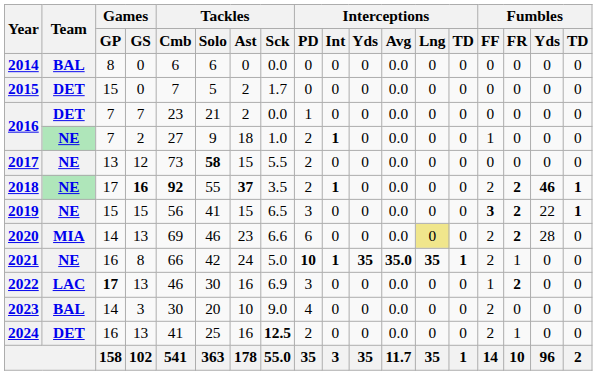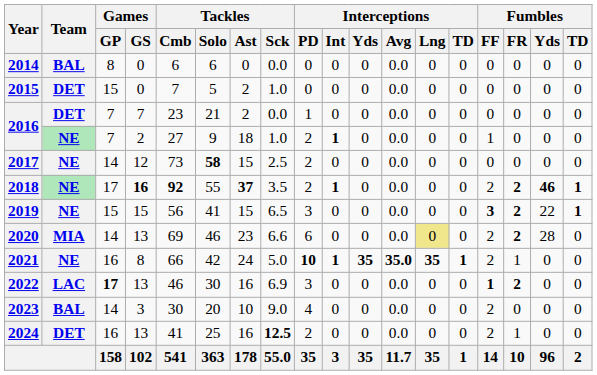 <table class= "wikitable" style="text-align: center;">
 <tr>
 <th rowspan="2">Year</th>
 <th rowspan="2">Team</th>
 <th colspan="2">Games</th>
 <th colspan="4">Tackles</th>
 <th colspan="6">Interceptions</th>
 <th colspan="4">Fumbles</th>
 </tr>
 <tr>
 <th>GP</th>
 <th>GS</th>
 <th>Cmb</th>
 <th>Solo</th>
 <th>Ast</th>
 <th>Sck</th>
 <th>PD</th>
 <th>Int</th>
 <th>Yds</th>
 <th>Avg</th>
 <th>Lng</th>
 <th>TD</th>
 <th>FF</th>
 <th>FR</th>
 <th>Yds</th>
 <th>TD</th>
 </tr>
 <tr>
 <th><a href='#'>2014</a></th>
 <th><a href='#'>BAL</a></th>
 <td>8</td>
 <td>0</td>
 <td>6</td>
 <td>6</td>
 <td>0</td>
 <td>0.0</td>
 <td>0</td>
 <td>0</td>
 <td>0</td>
 <td>0.0</td>
 <td>0</td>
 <td>0</td>
 <td>0</td>
 <td>0</td>
 <td>0</td>
 <td>0</td>
 </tr>
 <tr>
 <th><a href='#'>2015</a></th>
 <th><a href='#'>DET</a></th>
 <td>15</td>
 <td>0</td>
 <td>7</td>
 <td>5</td>
 <td>2</td>
-<td>1.7</td>
+<td>1.0</td>
 <td>0</td>
 <td>0</td>
 <td>0</td>
 <td>0.0</td>
 <td>0</td>
 <td>0</td>
 <td>0</td>
 <td>0</td>
 <td>0</td>
 <td>0</td>
 </tr>
 <tr>
 <th rowspan="2"><a href='#'>2016</a></th>
 <th><a href='#'>DET</a></th>
 <td>7</td>
 <td>7</td>
 <td>23</td>
 <td>21</td>
 <td>2</td>
 <td>0.0</td>
 <td>1</td>
 <td>0</td>
 <td>0</td>
 <td>0.0</td>
 <td>0</td>
 <td>0</td>
 <td>0</td>
 <td>0</td>
 <td>0</td>
 <td>0</td>
 </tr>
 <tr>
 <th style="background:#afe6ba; width:3em;"><a href='#'>NE</a></th>
 <td>7</td>
 <td>2</td>
 <td>27</td>
 <td>9</td>
 <td>18</td>
 <td>1.0</td>
 <td>2</td>
 <td><strong>1</strong></td>
 <td>0</td>
 <td>0.0</td>
 <td>0</td>
 <td>0</td>
 <td>1</td>
 <td>0</td>
 <td>0</td>
 <td>0</td>
 </tr>
 <tr>
 <th><a href='#'>2017</a></th>
 <th><a href='#'>NE</a></th>
-<td>13</td>
+<td>14</td>
 <td>12</td>
 <td>73</td>
 <td><strong>58</strong></td>
 <td>15</td>
-<td>5.5</td>
+<td>2.5</td>
 <td>2</td>
 <td>0</td>
 <td>0</td>
 <td>0.0</td>
 <td>0</td>
 <td>0</td>
 <td>0</td>
 <td>0</td>
 <td>0</td>
 <td>0</td>
 </tr>
 <tr>
 <th><a href='#'>2018</a></th>
 <th style="background:#afe6ba; width:3em;"><a href='#'>NE</a></th>
 <td>17</td>
 <td><strong>16</strong></td>
 <td><strong>92</strong></td>
 <td>55</td>
 <td><strong>37</strong></td>
 <td>3.5</td>
 <td>2</td>
 <td><strong>1</strong></td>
 <td>0</td>
 <td>0.0</td>
 <td>0</td>
 <td>0</td>
 <td>2</td>
 <td><strong>2</strong></td>
 <td><strong>46</strong></td>
 <td><strong>1</strong></td>
 </tr>
 <tr>
 <th><a href='#'>2019</a></th>
 <th><a href='#'>NE</a></th>
 <td>15</td>
 <td>15</td>
 <td>56</td>
 <td>41</td>
 <td>15</td>
 <td>6.5</td>
 <td>3</td>
 <td>0</td>
 <td>0</td>
 <td>0.0</td>
 <td>0</td>
 <td>0</td>
 <td><strong>3</strong></td>
 <td><strong>2</strong></td>
 <td>22</td>
 <td><strong>1</strong></td>
 </tr>
 <tr>
 <th><a href='#'>2020</a></th>
 <th><a href='#'>MIA</a></th>
 <td>14</td>
 <td>13</td>
 <td>69</td>
 <td>46</td>
 <td>23</td>
 <td>6.6</td>
 <td>6</td>
 <td>0</td>
 <td>0</td>
 <td>0.0</td>
 <td style="background: khaki;">0</td>
 <td>0</td>
 <td>2</td>
 <td><strong>2</strong></td>
 <td>28</td>
 <td>0</td>
 </tr>
 <tr>
 <th><a href='#'>2021</a></th>
 <th><a href='#'>NE</a></th>
 <td>16</td>
 <td>8</td>
 <td>66</td>
 <td>42</td>
 <td>24</td>
 <td>5.0</td>
 <td><strong>10</strong></td>
 <td><strong>1</strong></td>
 <td><strong>35</strong></td>
 <td><strong>35.0</strong></td>
 <td><strong>35</strong></td>
 <td><strong>1</strong></td>
 <td>2</td>
 <td>1</td>
 <td>0</td>
 <td>0</td>
 </tr>
 <tr>
 <th><a href='#'>2022</a></th>
 <th><a href='#'>LAC</a></th>
 <td><strong>17</strong></td>
 <td>13</td>
 <td>46</td>
 <td>30</td>
 <td>16</td>
 <td>6.9</td>
 <td>3</td>
 <td>0</td>
 <td>0</td>
 <td>0.0</td>
 <td>0</td>
 <td>0</td>
-<td>1</td>
+<td><strong>1</strong></td>
 <td><strong>2</strong></td>
 <td>0</td>
 <td>0</td>
 </tr>
 <tr>
 <th><a href='#'>2023</a></th>
 <th><a href='#'>BAL</a></th>
 <td>14</td>
 <td>3</td>
 <td>30</td>
 <td>20</td>
 <td>10</td>
 <td>9.0</td>
 <td>4</td>
 <td>0</td>
 <td>0</td>
 <td>0.0</td>
 <td>0</td>
 <td>0</td>
 <td>2</td>
 <td>0</td>
 <td>0</td>
 <td>0</td>
 </tr>
 <tr>
 <th><a href='#'>2024</a></th>
 <th><a href='#'>DET</a></th>
 <td>16</td>
 <td>13</td>
 <td>41</td>
 <td>25</td>
 <td>16</td>
 <td><strong>12.5</strong></td>
 <td>2</td>
 <td>0</td>
 <td>0</td>
 <td>0.0</td>
 <td>0</td>
 <td>0</td>
 <td>2</td>
 <td>1</td>
 <td>0</td>
 <td>0</td>
 </tr>
 <tr>
 <th colspan="2"></th>
 <th>158</th>
 <th>102</th>
 <th>541</th>
 <th>363</th>
 <th>178</th>
 <th>55.0</th>
 <th>35</th>
 <th>3</th>
 <th>35</th>
 <th>11.7</th>
 <th>35</th>
 <th>1</th>
 <th>14</th>
 <th>10</th>
 <th>96</th>
 <th>2</th>
 </tr>
 </table>
